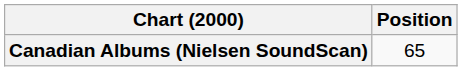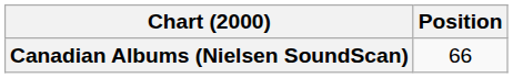 <table class="wikitable plainrowheaders" style="text-align:center">
 <tr>
 <th scope="col">Chart (2000)</th>
 <th scope="col">Position</th>
 </tr>
 <tr>
 <th scope="row">Canadian Albums (Nielsen SoundScan)</th>
-<td>65</td>
+<td>66</td>
 </tr>
 </table>
